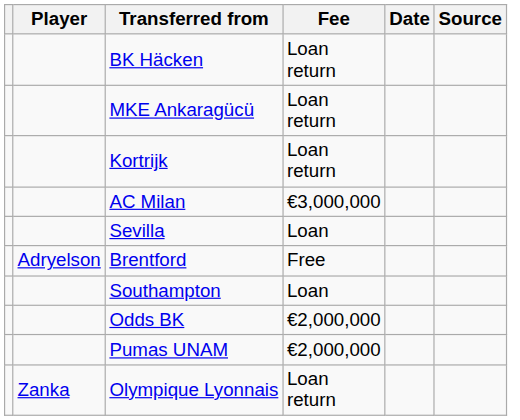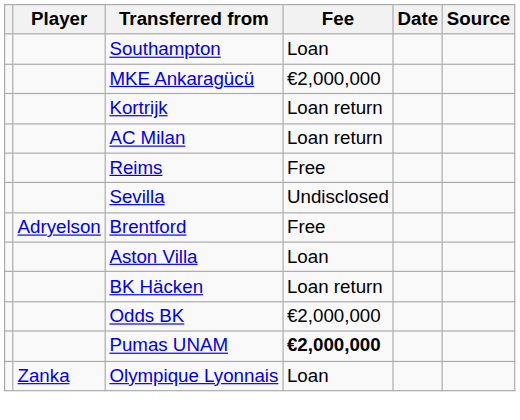 <table class="wikitable plainrowheaders sortable">
 <tr>
 <th></th>
 <th scope="col">Player</th>
 <th>Transferred from</th>
 <th style="width: 80px;">Fee</th>
 <th scope="col">Date</th>
 <th scope="col">Source</th>
 </tr>
 <tr>
 <td align="center"></td>
 <td> </td>
-<td> <a href='#'>BK Häcken</a></td>
-<td>Loan return</td>
+<td> <a href='#'>Southampton</a></td>
+<td>Loan</td>
 <td></td>
 <td></td>
 </tr>
 <tr>
 <td align="center"></td>
 <td> </td>
 <td> <a href='#'>MKE Ankaragücü</a></td>
-<td>Loan return</td>
+<td>€2,000,000</td>
 <td></td>
 <td></td>
 </tr>
 <tr>
 <td align="center"></td>
 <td> </td>
 <td> <a href='#'>Kortrijk</a></td>
 <td>Loan return</td>
 <td></td>
 <td></td>
 </tr>
 <tr>
 <td align="center"></td>
 <td> </td>
 <td> <a href='#'>AC Milan</a></td>
-<td>€3,000,000</td>
+<td>Loan return</td>
+<td></td>
+<td></td>
+</tr>
+<tr>
+<td align="center"></td>
+<td> </td>
+<td> <a href='#'>Reims</a></td>
+<td>Free</td>
 <td></td>
 <td></td>
 </tr>
 <tr>
 <td align="center"></td>
 <td> </td>
 <td> <a href='#'>Sevilla</a></td>
-<td>Loan</td>
+<td>Undisclosed</td>
 <td></td>
 <td></td>
 </tr>
 <tr>
 <td align="center"></td>
 <td> <a href='#'>Adryelson</a></td>
 <td> <a href='#'>Brentford</a></td>
 <td>Free</td>
 <td></td>
 <td></td>
 </tr>
 <tr>
 <td align="center"></td>
 <td> </td>
-<td> <a href='#'>Southampton</a></td>
+<td> <a href='#'>Aston Villa</a></td>
 <td>Loan</td>
+<td></td>
+<td></td>
+</tr>
+<tr>
+<td align="center"></td>
+<td> </td>
+<td> <a href='#'>BK Häcken</a></td>
+<td>Loan return</td>
 <td></td>
 <td></td>
 </tr>
 <tr>
 <td align="center"></td>
 <td> </td>
 <td> <a href='#'>Odds BK</a></td>
 <td>€2,000,000</td>
 <td></td>
 <td></td>
 </tr>
 <tr>
 <td align="center"></td>
 <td> </td>
 <td> <a href='#'>Pumas UNAM</a></td>
-<td>€2,000,000</td>
+<td><strong>€2,000,000</strong></td>
 <td></td>
 <td></td>
 </tr>
 <tr>
 <td align="center"></td>
 <td> <a href='#'>Zanka</a></td>
 <td> <a href='#'>Olympique Lyonnais</a></td>
-<td>Loan return</td>
+<td>Loan</td>
 <td></td>
 <td></td>
 </tr>
 </table>
